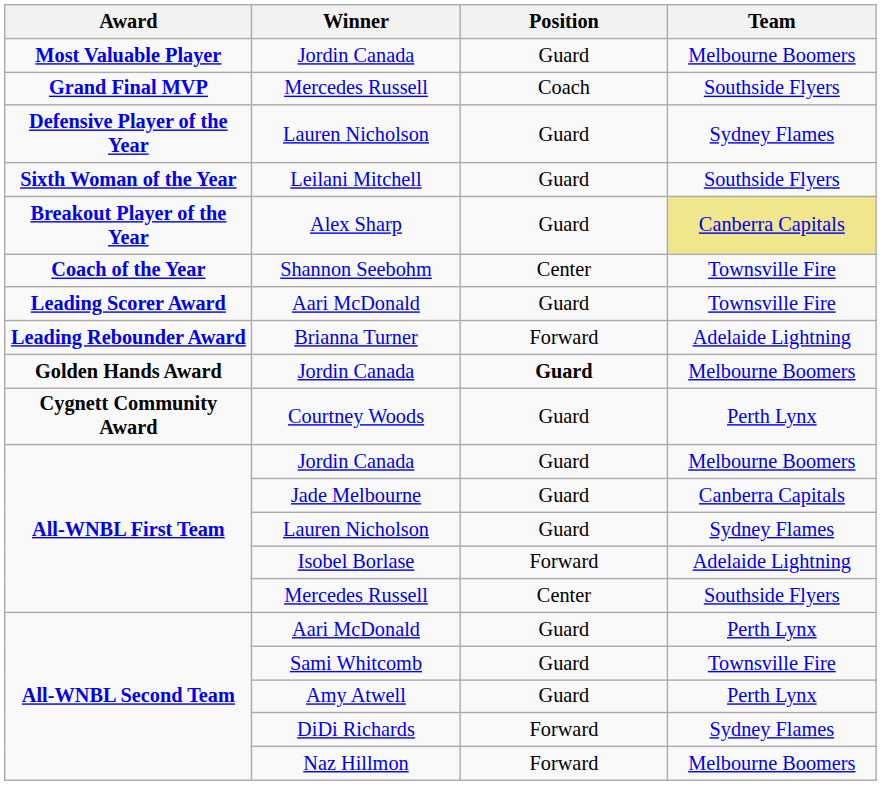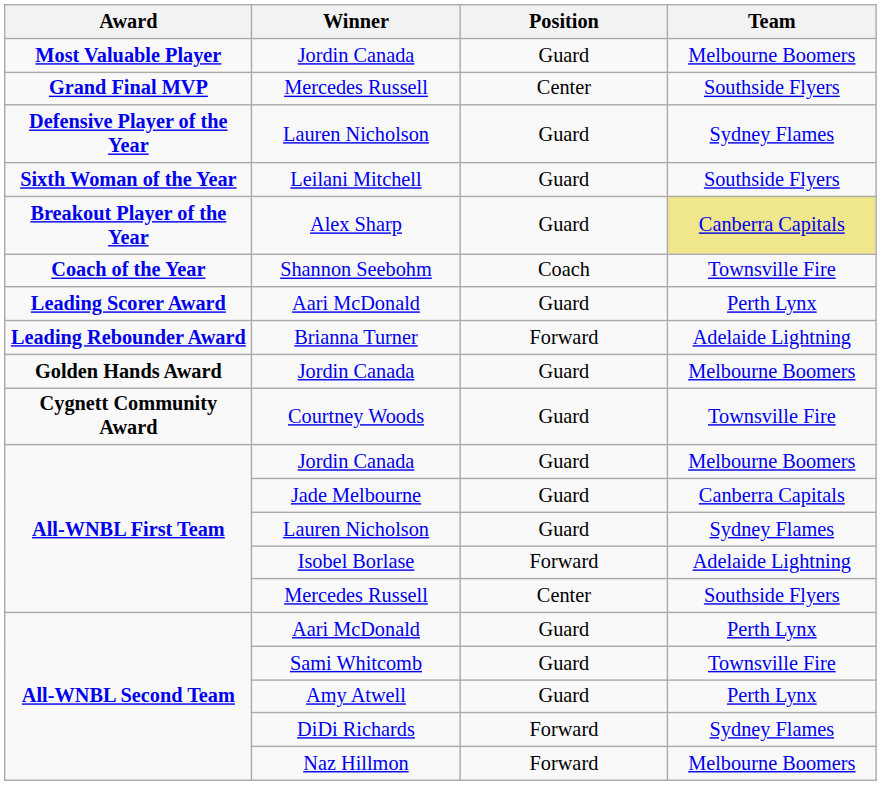 <table class="wikitable" style="width: 70%; text-align:center; font-size:90%">
 <tr>
 <th colspan=1 width=150>Award</th>
 <th width=125>Winner</th>
 <th width=125>Position</th>
 <th width=125>Team</th>
 </tr>
 <tr>
 <td><strong><a href='#'>Most Valuable Player</a></strong></td>
 <td><a href='#'>Jordin Canada</a></td>
 <td>Guard</td>
 <td><a href='#'>Melbourne Boomers</a></td>
 </tr>
 <tr>
 <td><strong><a href='#'>Grand Final MVP</a></strong></td>
 <td><a href='#'>Mercedes Russell</a></td>
-<td>Coach</td>
+<td>Center</td>
 <td><a href='#'>Southside Flyers</a></td>
 </tr>
 <tr>
 <td><strong><a href='#'>Defensive Player of the Year</a></strong></td>
 <td><a href='#'>Lauren Nicholson</a></td>
 <td>Guard</td>
 <td><a href='#'>Sydney Flames</a></td>
 </tr>
 <tr>
 <td><strong><a href='#'>Sixth Woman of the Year</a></strong></td>
 <td><a href='#'>Leilani Mitchell</a></td>
 <td>Guard</td>
 <td><a href='#'>Southside Flyers</a></td>
 </tr>
 <tr>
 <td><strong><a href='#'>Breakout Player of the Year</a></strong></td>
 <td><a href='#'>Alex Sharp</a></td>
 <td>Guard</td>
 <td style="background: khaki;"><a href='#'>Canberra Capitals</a></td>
 </tr>
 <tr>
 <td><strong><a href='#'>Coach of the Year</a></strong></td>
 <td><a href='#'>Shannon Seebohm</a></td>
-<td>Center</td>
+<td>Coach</td>
 <td><a href='#'>Townsville Fire</a></td>
 </tr>
 <tr>
 <td><strong><a href='#'>Leading Scorer Award</a></strong></td>
 <td><a href='#'>Aari McDonald</a></td>
 <td>Guard</td>
-<td><a href='#'>Townsville Fire</a></td>
+<td><a href='#'>Perth Lynx</a></td>
 </tr>
 <tr>
 <td><strong><a href='#'>Leading Rebounder Award</a></strong></td>
 <td><a href='#'>Brianna Turner</a></td>
 <td>Forward</td>
 <td><a href='#'>Adelaide Lightning</a></td>
 </tr>
 <tr>
 <td><strong>Golden Hands Award</strong></td>
 <td><a href='#'>Jordin Canada</a></td>
-<td><strong>Guard</strong></td>
+<td>Guard</td>
 <td><a href='#'>Melbourne Boomers</a></td>
 </tr>
 <tr>
 <td><strong>Cygnett Community Award</strong></td>
 <td><a href='#'>Courtney Woods</a></td>
 <td>Guard</td>
-<td><a href='#'>Perth Lynx</a></td>
+<td><a href='#'>Townsville Fire</a></td>
 </tr>
 <tr>
 <td rowspan=5><strong><a href='#'>All-WNBL First Team</a></strong></td>
 <td><a href='#'>Jordin Canada</a></td>
 <td>Guard</td>
 <td><a href='#'>Melbourne Boomers</a></td>
 </tr>
 <tr>
 <td><a href='#'>Jade Melbourne</a></td>
 <td>Guard</td>
 <td><a href='#'>Canberra Capitals</a></td>
 </tr>
 <tr>
 <td><a href='#'>Lauren Nicholson</a></td>
 <td>Guard</td>
 <td><a href='#'>Sydney Flames</a></td>
 </tr>
 <tr>
 <td><a href='#'>Isobel Borlase</a></td>
 <td>Forward</td>
 <td><a href='#'>Adelaide Lightning</a></td>
 </tr>
 <tr>
 <td><a href='#'>Mercedes Russell</a></td>
 <td>Center</td>
 <td><a href='#'>Southside Flyers</a></td>
 </tr>
 <tr>
 <td rowspan=5><strong><a href='#'>All-WNBL Second Team</a></strong></td>
 <td><a href='#'>Aari McDonald</a></td>
 <td>Guard</td>
 <td><a href='#'>Perth Lynx</a></td>
 </tr>
 <tr>
 <td><a href='#'>Sami Whitcomb</a></td>
 <td>Guard</td>
 <td><a href='#'>Townsville Fire</a></td>
 </tr>
 <tr>
 <td><a href='#'>Amy Atwell</a></td>
 <td>Guard</td>
 <td><a href='#'>Perth Lynx</a></td>
 </tr>
 <tr>
 <td><a href='#'>DiDi Richards</a></td>
 <td>Forward</td>
 <td><a href='#'>Sydney Flames</a></td>
 </tr>
 <tr>
 <td><a href='#'>Naz Hillmon</a></td>
 <td>Forward</td>
 <td><a href='#'>Melbourne Boomers</a></td>
 </tr>
 </table>
